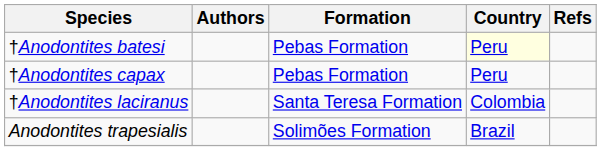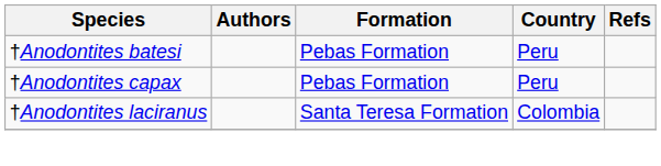 <table class="wikitable sortable">
 <tr>
 <th>Species</th>
 <th>Authors</th>
 <th>Formation</th>
 <th>Country</th>
 <th>Refs</th>
 </tr>
 <tr>
 <td>†<em><a href='#'>Anodontites batesi</a></em></td>
 <td></td>
 <td><a href='#'>Pebas Formation</a></td>
-<td style="background: lightyellow;"><a href='#'>Peru</a></td>
+<td><a href='#'>Peru</a></td>
 <td align=center></td>
 </tr>
 <tr>
 <td>†<em><a href='#'>Anodontites capax</a></em></td>
 <td></td>
 <td><a href='#'>Pebas Formation</a></td>
 <td><a href='#'>Peru</a></td>
 <td align=center></td>
 </tr>
 <tr>
 <td>†<em><a href='#'>Anodontites laciranus</a></em></td>
 <td></td>
 <td><a href='#'>Santa Teresa Formation</a></td>
 <td><a href='#'>Colombia</a></td>
 <td align=center></td>
 </tr>
 <tr>
-<td><em>Anodontites trapesialis</em></td>
-<td></td>
-<td><a href='#'>Solimões Formation</a></td>
-<td><a href='#'>Brazil</a></td>
-<td align=center></td>
-</tr>
-<tr>
 </tr>
 </table>
